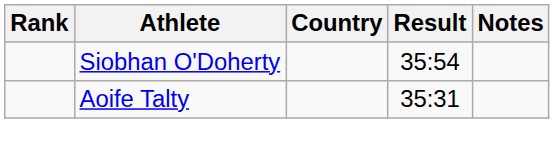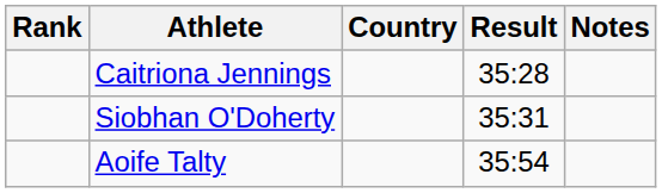 <table class="wikitable sortable" style=text-align:center>
 <tr>
 <th>Rank</th>
 <th>Athlete</th>
 <th>Country</th>
 <th>Result</th>
 <th>Notes</th>
 </tr>
 <tr>
 <td></td>
+<td align=left><a href='#'>Caitriona Jennings</a></td>
+<td align=left></td>
+<td>35:28</td>
+<td></td>
+</tr>
+<tr>
+<td></td>
 <td align=left><a href='#'>Siobhan O'Doherty</a></td>
 <td align=left></td>
-<td>35:54</td>
+<td>35:31</td>
 <td></td>
 </tr>
 <tr>
 <td></td>
 <td align=left><a href='#'>Aoife Talty</a></td>
 <td align=left></td>
-<td>35:31</td>
+<td>35:54</td>
 <td></td>
 </tr>
 </table>
